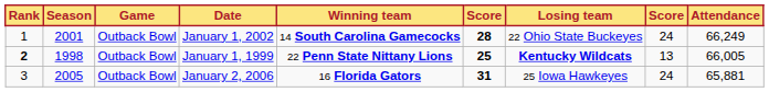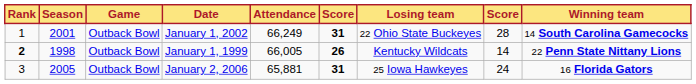 <table class="wikitable" style="text-align:center">
 <tr>
 <th style="background:#FCE680; color:#AD1929; border: 2px solid #AD1929;">Rank</th>
 <th style="background:#FCE680; color:#AD1929; border: 2px solid #AD1929;">Season</th>
 <th style="background:#FCE680; color:#AD1929; border: 2px solid #AD1929;">Game</th>
 <th style="background:#FCE680; color:#AD1929; border: 2px solid #AD1929;">Date</th>
-<th style="background:#FCE680; color:#AD1929; border: 2px solid #AD1929;">Winning team</th>
+<th style="background:#FCE680; color:#AD1929; border: 2px solid #AD1929;">Attendance</th>
 <th style="background:#FCE680; color:#AD1929; border: 2px solid #AD1929;">Score</th>
 <th style="background:#FCE680; color:#AD1929; border: 2px solid #AD1929;">Losing team</th>
 <th style="background:#FCE680; color:#AD1929; border: 2px solid #AD1929;">Score</th>
-<th style="background:#FCE680; color:#AD1929; border: 2px solid #AD1929;">Attendance</th>
+<th style="background:#FCE680; color:#AD1929; border: 2px solid #AD1929;">Winning team</th>
 </tr>
 <tr>
 <td>1</td>
 <td><a href='#'>2001</a></td>
 <td><a href='#'>Outback Bowl</a></td>
 <td><a href='#'>January 1, 2002</a></td>
+<td>66,249</td>
+<td><strong>31</strong></td>
+<td><small>22</small> <a href='#'>Ohio State Buckeyes</a></td>
+<td>28</td>
 <td><small>14</small> <strong><a href='#'>South Carolina Gamecocks</a></strong></td>
-<td><strong>28</strong></td>
-<td><small>22</small> <a href='#'>Ohio State Buckeyes</a></td>
-<td>24</td>
-<td>66,249</td>
 </tr>
 <tr>
 <td><strong>2</strong></td>
 <td><a href='#'>1998</a></td>
 <td><a href='#'>Outback Bowl</a></td>
 <td><a href='#'>January 1, 1999</a></td>
+<td>66,005</td>
+<td><strong>26</strong></td>
+<td><a href='#'>Kentucky Wildcats</a></td>
+<td>14</td>
 <td><small>22</small> <strong><a href='#'>Penn State Nittany Lions</a></strong></td>
-<td><strong>25</strong></td>
-<td><strong><a href='#'>Kentucky Wildcats</a></strong></td>
-<td>13</td>
-<td>66,005</td>
 </tr>
 <tr>
 <td>3</td>
 <td><a href='#'>2005</a></td>
 <td><a href='#'>Outback Bowl</a></td>
 <td><a href='#'>January 2, 2006</a></td>
-<td><small>16</small> <strong><a href='#'>Florida Gators</a></strong></td>
+<td>65,881</td>
 <td><strong>31</strong></td>
 <td><small>25</small> <a href='#'>Iowa Hawkeyes</a></td>
 <td>24</td>
-<td>65,881</td>
+<td><small>16</small> <strong><a href='#'>Florida Gators</a></strong></td>
 </tr>
 </table>
